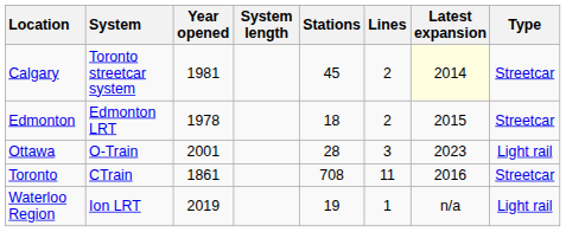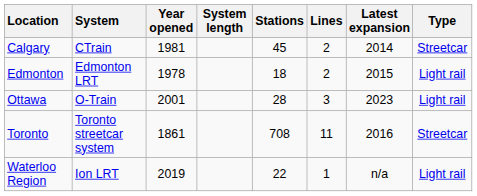 <table class="wikitable sortable">
 <tr>
 <th style="text-align:left; width:10em;">Location</th>
 <th style="text-align:left; width:15em;">System</th>
 <th style="width:5em;">Year opened</th>
 <th style="width:9em;">System length</th>
 <th style="width:4em;" data-sort-type="number">Stations</th>
 <th style="width:4em;">Lines</th>
 <th style="width:5em;">Latest expansion</th>
 <th style="width:7em;">Type</th>
 </tr>
 <tr class="sort">
 <td><a href='#'>Calgary</a></td>
-<td><a href='#'>Toronto streetcar system</a></td>
+<td><a href='#'>CTrain</a></td>
 <td style="text-align:center;">1981</td>
 <td></td>
 <td style="text-align:center;">45</td>
 <td style="text-align:center;">2</td>
-<td style="background: lightyellow; text-align:center;">2014</td>
+<td style="text-align:center;">2014</td>
 <td style="text-align:center;"><a href='#'>Streetcar</a></td>
 </tr>
 <tr>
 <td><a href='#'>Edmonton</a></td>
 <td><a href='#'>Edmonton LRT</a></td>
 <td style="text-align:center;">1978</td>
 <td></td>
 <td style="text-align:center;">18</td>
 <td style="text-align:center;">2</td>
 <td style="text-align:center;">2015</td>
-<td style="text-align:center;"><a href='#'>Streetcar</a></td>
+<td style="text-align:center;"><a href='#'>Light rail</a></td>
 </tr>
 <tr>
 <td><a href='#'>Ottawa</a></td>
 <td><a href='#'>O-Train</a></td>
 <td style="text-align:center;">2001</td>
 <td></td>
 <td style="text-align:center;">28</td>
 <td style="text-align:center;">3</td>
 <td style="text-align:center;">2023</td>
 <td style="text-align:center;"><a href='#'>Light rail</a></td>
 </tr>
 <tr>
 <td><a href='#'>Toronto</a></td>
-<td><a href='#'>CTrain</a></td>
+<td><a href='#'>Toronto streetcar system</a></td>
 <td style="text-align:center;">1861</td>
 <td></td>
 <td style="text-align:center;">708</td>
 <td style="text-align:center;">11</td>
 <td style="text-align:center;">2016</td>
 <td style="text-align:center;"><a href='#'>Streetcar</a></td>
 </tr>
 <tr>
 <td><a href='#'>Waterloo Region</a></td>
 <td><a href='#'>Ion LRT</a></td>
 <td style="text-align:center;">2019</td>
 <td></td>
-<td style="text-align:center;">19</td>
+<td style="text-align:center;">22</td>
 <td style="text-align:center;">1</td>
 <td style="text-align:center;">n/a</td>
 <td style="text-align:center;"><a href='#'>Light rail</a></td>
 </tr>
 </table>
